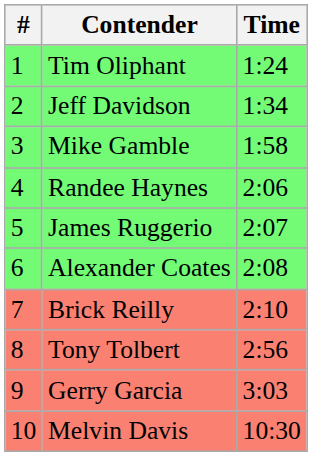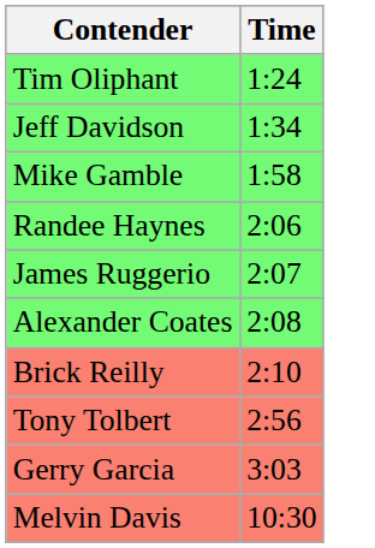 <table class="wikitable">
 <tr>
-<th>#</th>
 <th>Contender</th>
 <th>Time</th>
 </tr>
 <tr>
-<td style="background:#73fb76;">1</td>
 <td style="background:#73fb76;">Tim Oliphant</td>
 <td style="background:#73fb76;">1:24</td>
 </tr>
 <tr>
-<td style="background:#73fb76;">2</td>
 <td style="background:#73fb76;">Jeff Davidson</td>
 <td style="background:#73fb76;">1:34</td>
 </tr>
 <tr>
-<td style="background:#73fb76;">3</td>
 <td style="background:#73fb76;">Mike Gamble</td>
 <td style="background:#73fb76;">1:58</td>
 </tr>
 <tr>
-<td style="background:#73fb76;">4</td>
 <td style="background:#73fb76;">Randee Haynes</td>
 <td style="background:#73fb76;">2:06</td>
 </tr>
 <tr>
-<td style="background:#73fb76;">5</td>
 <td style="background:#73fb76;">James Ruggerio</td>
 <td style="background:#73fb76;">2:07</td>
 </tr>
 <tr>
-<td style="background:#73fb76;">6</td>
 <td style="background:#73fb76;">Alexander Coates</td>
 <td style="background:#73fb76;">2:08</td>
 </tr>
 <tr>
-<td style="background:salmon;">7</td>
 <td style="background:salmon;">Brick Reilly</td>
 <td style="background:salmon;">2:10</td>
 </tr>
 <tr>
-<td style="background:salmon;">8</td>
 <td style="background:salmon;">Tony Tolbert</td>
 <td style="background:salmon;">2:56</td>
 </tr>
 <tr>
-<td style="background:salmon;">9</td>
 <td style="background:salmon;">Gerry Garcia</td>
 <td style="background:salmon;">3:03</td>
 </tr>
 <tr>
-<td style="background:salmon;">10</td>
 <td style="background:salmon;">Melvin Davis</td>
 <td style="background:salmon;">10:30</td>
 </tr>
 </table>
